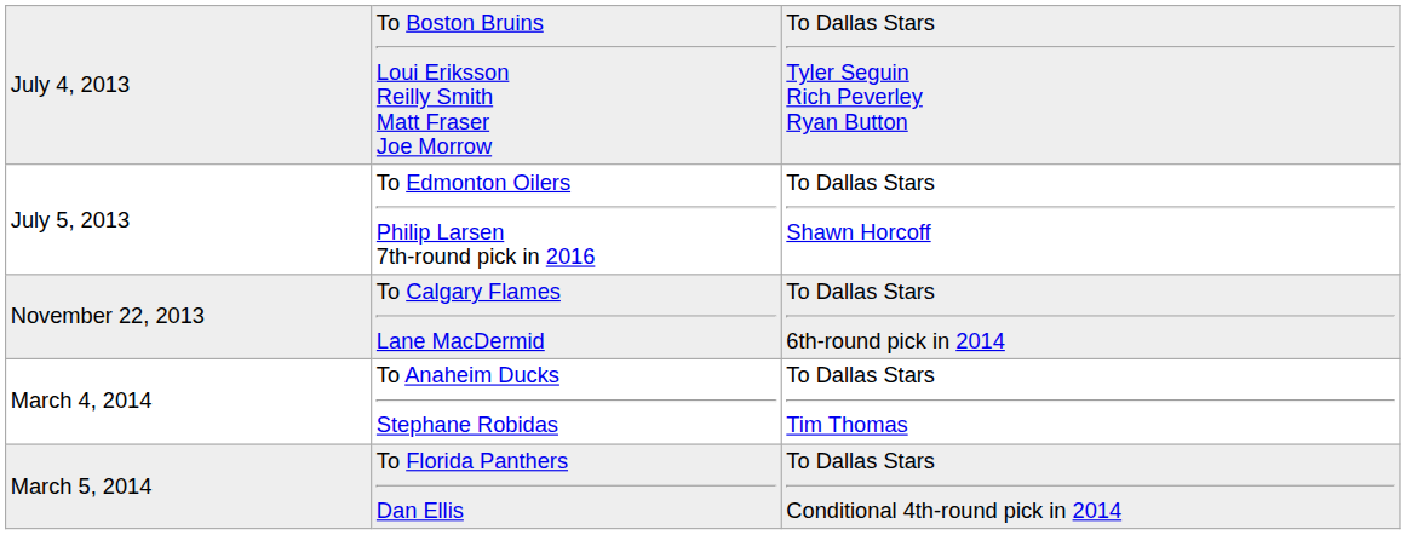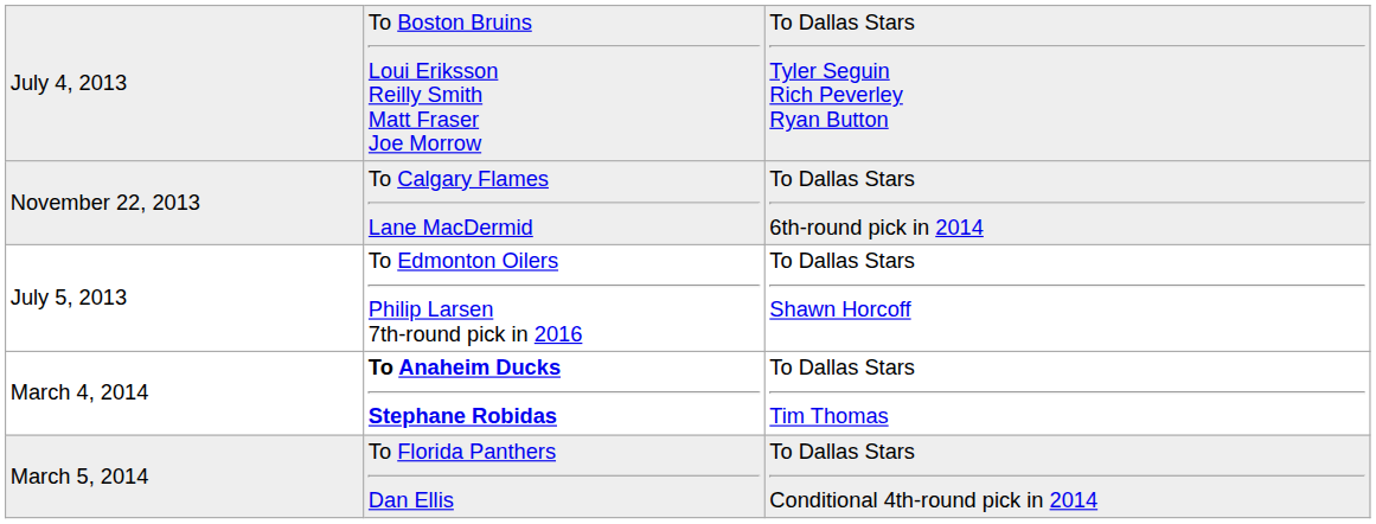 <table class="wikitable" style="border:1px solid #999999; width:80%;">
 <tr bgcolor="eeeeee">
 <td>July 4, 2013</td>
 <td valign="top">To <a href='#'>Boston Bruins</a> <hr><a href='#'>Loui Eriksson</a><br><a href='#'>Reilly Smith</a><br><a href='#'>Matt Fraser</a><br><a href='#'>Joe Morrow</a></td>
 <td valign="top">To Dallas Stars <hr><a href='#'>Tyler Seguin</a><br><a href='#'>Rich Peverley</a><br><a href='#'>Ryan Button</a></td>
-</tr>
-<tr bgcolor="ffffff">
-<td>July 5, 2013</td>
-<td valign="top">To <a href='#'>Edmonton Oilers</a> <hr><a href='#'>Philip Larsen</a><br>7th-round pick in <a href='#'>2016</a></td>
-<td valign="top">To Dallas Stars <hr><a href='#'>Shawn Horcoff</a></td>
 </tr>
 <tr bgcolor="eeeeee">
 <td>November 22, 2013</td>
 <td valign="top">To <a href='#'>Calgary Flames</a> <hr><a href='#'>Lane MacDermid</a></td>
 <td valign="top">To Dallas Stars <hr>6th-round pick in <a href='#'>2014</a></td>
 </tr>
 <tr bgcolor="ffffff">
+<td>July 5, 2013</td>
+<td valign="top">To <a href='#'>Edmonton Oilers</a> <hr><a href='#'>Philip Larsen</a><br>7th-round pick in <a href='#'>2016</a></td>
+<td valign="top">To Dallas Stars <hr><a href='#'>Shawn Horcoff</a></td>
+</tr>
+<tr bgcolor="ffffff">
 <td>March 4, 2014</td>
-<td valign="top">To <a href='#'>Anaheim Ducks</a> <hr><a href='#'>Stephane Robidas</a></td>
+<td valign="top"><strong>To <a href='#'>Anaheim Ducks</a> <hr><a href='#'>Stephane Robidas</a></strong></td>
 <td valign="top">To Dallas Stars <hr><a href='#'>Tim Thomas</a></td>
 </tr>
 <tr bgcolor="eeeeee">
 <td>March 5, 2014</td>
 <td valign="top">To <a href='#'>Florida Panthers</a> <hr><a href='#'>Dan Ellis</a></td>
 <td valign="top">To Dallas Stars <hr>Conditional 4th-round pick in <a href='#'>2014</a></td>
 </tr>
 </table>
